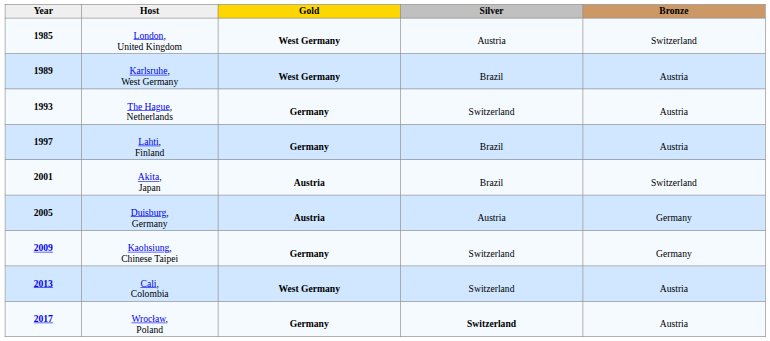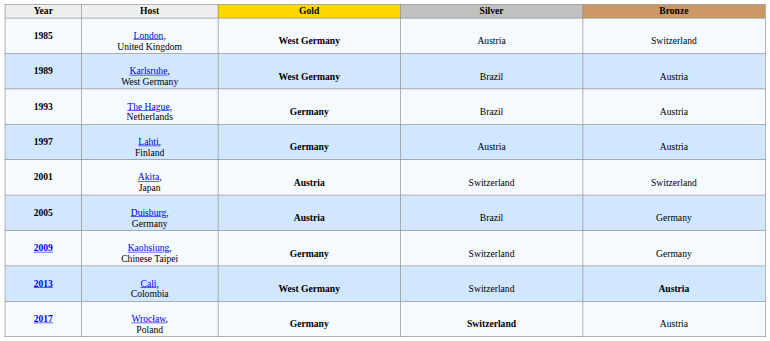 <table class="toccolours" border="1" cellpadding="2" style="border-collapse: collapse; text-align: center; width: 80%; margin: 0 auto;">
 <tr style="background: #efefef;">
 <th width=10%>Year</th>
 <th width=18%>Host</th>
 <th width=24% bgcolor=gold>Gold</th>
 <th width=24% bgcolor=silver>Silver</th>
 <th width=24% bgcolor="#cc9966">Bronze</th>
 </tr>
 <tr bgcolor=#F5FAFF>
 <td><strong>1985</strong></td>
 <td><br><a href='#'>London</a>,<br>United Kingdom</td>
 <td><br><strong>West Germany</strong></td>
 <td><br>Austria</td>
 <td><br>Switzerland</td>
 </tr>
 <tr bgcolor=#D0E7FF>
 <td><strong>1989</strong></td>
 <td><br><a href='#'>Karlsruhe</a>,<br>West Germany</td>
 <td><br><strong>West Germany</strong></td>
 <td><br>Brazil</td>
 <td><br>Austria</td>
 </tr>
 <tr bgcolor=#F5FAFF>
 <td><strong>1993</strong></td>
 <td><br><a href='#'>The Hague</a>,<br>Netherlands</td>
 <td><br><strong>Germany</strong></td>
-<td><br>Switzerland</td>
+<td><br>Brazil</td>
 <td><br>Austria</td>
 </tr>
 <tr bgcolor=#D0E7FF>
 <td><strong>1997</strong></td>
 <td><br><a href='#'>Lahti</a>,<br>Finland</td>
 <td><br><strong>Germany</strong></td>
-<td><br>Brazil</td>
+<td><br>Austria</td>
 <td><br>Austria</td>
 </tr>
 <tr bgcolor=#F5FAFF>
 <td><strong>2001</strong></td>
 <td><br><a href='#'>Akita</a>,<br>Japan</td>
 <td><br><strong>Austria</strong></td>
-<td><br>Brazil</td>
+<td><br>Switzerland</td>
 <td><br>Switzerland</td>
 </tr>
 <tr bgcolor=#D0E7FF>
 <td><strong>2005</strong></td>
 <td><br><a href='#'>Duisburg</a>,<br>Germany</td>
 <td><br><strong>Austria</strong></td>
-<td><br>Austria</td>
+<td><br>Brazil</td>
 <td><br>Germany</td>
 </tr>
 <tr bgcolor=#F5FAFF>
 <td><strong><a href='#'>2009</a></strong></td>
 <td><br><a href='#'>Kaohsiung</a>,<br>Chinese Taipei</td>
 <td><br><strong>Germany</strong></td>
 <td><br>Switzerland</td>
 <td><br>Germany</td>
 </tr>
 <tr bgcolor=#D0E7FF>
 <td><strong><a href='#'>2013</a></strong></td>
 <td><br><a href='#'>Cali</a>,<br>Colombia</td>
 <td><br><strong>West Germany</strong></td>
 <td><br>Switzerland</td>
-<td><br>Austria</td>
+<td><strong><br>Austria</strong></td>
 </tr>
 <tr bgcolor=#F5FAFF>
 <td><strong><a href='#'>2017</a></strong></td>
 <td><br><a href='#'>Wrocław</a>,<br>Poland</td>
 <td><br><strong>Germany</strong></td>
 <td><br><strong>Switzerland</strong></td>
 <td><br>Austria</td>
 </tr>
 </table>
